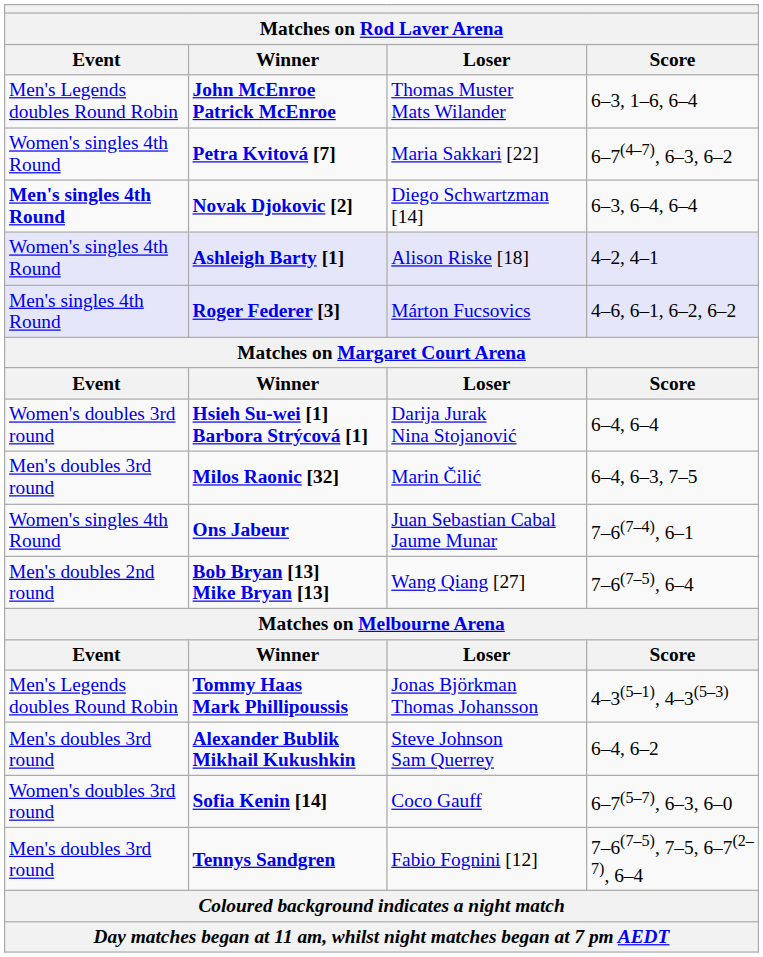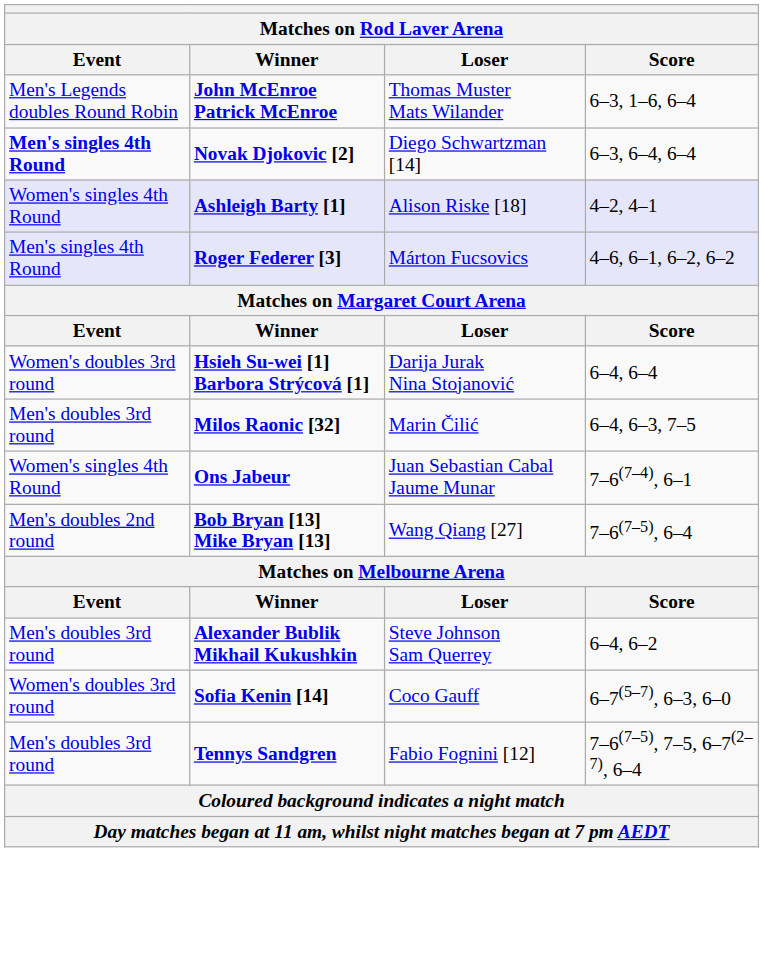 <table class="wikitable collapsible uncollapsed nowrap"  style="margin:auto;">
 <tr>
 <th colspan=4></th>
 </tr>
 <tr>
 <th colspan=4><strong>Matches on <a href='#'>Rod Laver Arena</a></strong></th>
 </tr>
 <tr>
 <th style="width:220px;">Event</th>
 <th style="width:220px;">Winner</th>
 <th style="width:220px;">Loser</th>
 <th style="width:220px;">Score</th>
 </tr>
 <tr>
 <td><a href='#'>Men's Legends doubles Round Robin</a></td>
 <td><strong> <a href='#'>John McEnroe</a> <br>  <a href='#'>Patrick McEnroe</a></strong></td>
 <td> <a href='#'>Thomas Muster</a> <br>  <a href='#'>Mats Wilander</a></td>
 <td>6–3, 1–6, 6–4</td>
-</tr>
-<tr>
-<td><a href='#'>Women's singles 4th Round</a></td>
-<td><strong> <a href='#'>Petra Kvitová</a> [7]</strong></td>
-<td> <a href='#'>Maria Sakkari</a> [22]</td>
-<td>6–7<sup>(4–7)</sup>, 6–3, 6–2</td>
 </tr>
 <tr>
 <td><strong><a href='#'>Men's singles 4th Round</a></strong></td>
 <td><strong> <a href='#'>Novak Djokovic</a> [2]</strong></td>
 <td> <a href='#'>Diego Schwartzman</a> [14]</td>
 <td>6–3, 6–4, 6–4</td>
 </tr>
 <tr bgcolor=lavender>
 <td><a href='#'>Women's singles 4th Round</a></td>
 <td><strong> <a href='#'>Ashleigh Barty</a> [1]</strong></td>
 <td> <a href='#'>Alison Riske</a> [18]</td>
 <td>4–2, 4–1</td>
 </tr>
 <tr bgcolor=lavender>
 <td><a href='#'>Men's singles 4th Round</a></td>
 <td><strong> <a href='#'>Roger Federer</a> [3]</strong></td>
 <td> <a href='#'>Márton Fucsovics</a></td>
 <td>4–6, 6–1, 6–2, 6–2</td>
 </tr>
 <tr>
 <th colspan=4><strong>Matches on <a href='#'>Margaret Court Arena</a></strong></th>
 </tr>
 <tr>
 <th style="width:220px;">Event</th>
 <th style="width:220px;">Winner</th>
 <th style="width:220px;">Loser</th>
 <th style="width:220px;">Score</th>
 </tr>
 <tr>
 <td><a href='#'>Women's doubles 3rd round</a></td>
 <td><strong> <a href='#'>Hsieh Su-wei</a> [1] <br>  <a href='#'>Barbora Strýcová</a> [1]</strong></td>
 <td> <a href='#'>Darija Jurak</a> <br>  <a href='#'>Nina Stojanović</a></td>
 <td>6–4, 6–4</td>
 </tr>
 <tr>
 <td><a href='#'>Men's doubles 3rd round</a></td>
 <td><strong> <a href='#'>Milos Raonic</a> [32]</strong></td>
 <td> <a href='#'>Marin Čilić</a></td>
 <td>6–4, 6–3, 7–5</td>
 </tr>
 <tr>
 <td><a href='#'>Women's singles 4th Round</a></td>
 <td><strong> <a href='#'>Ons Jabeur</a></strong></td>
 <td> <a href='#'>Juan Sebastian Cabal</a> <br>  <a href='#'>Jaume Munar</a></td>
 <td>7–6<sup>(7–4)</sup>, 6–1</td>
 </tr>
 <tr>
 <td><a href='#'>Men's doubles 2nd round</a></td>
 <td><strong> <a href='#'>Bob Bryan</a> [13] <br>  <a href='#'>Mike Bryan</a> [13]</strong></td>
 <td> <a href='#'>Wang Qiang</a> [27]</td>
 <td>7–6<sup>(7–5)</sup>, 6–4</td>
 </tr>
 <tr>
 <th colspan=4><strong>Matches on <a href='#'>Melbourne Arena</a></strong></th>
 </tr>
 <tr>
 <th style="width:220px;">Event</th>
 <th style="width:220px;">Winner</th>
 <th style="width:220px;">Loser</th>
 <th style="width:220px;">Score</th>
 </tr>
 <tr>
-<td><a href='#'>Men's Legends doubles Round Robin</a></td>
-<td><strong> <a href='#'>Tommy Haas</a> <br>  <a href='#'>Mark Phillipoussis</a></strong></td>
-<td> <a href='#'>Jonas Björkman</a> <br>  <a href='#'>Thomas Johansson</a></td>
-<td>4–3<sup>(5–1)</sup>, 4–3<sup>(5–3)</sup></td>
-</tr>
-<tr>
 <td><a href='#'>Men's doubles 3rd round</a></td>
 <td><strong> <a href='#'>Alexander Bublik</a> <br>  <a href='#'>Mikhail Kukushkin</a></strong></td>
 <td> <a href='#'>Steve Johnson</a> <br>  <a href='#'>Sam Querrey</a></td>
 <td>6–4, 6–2</td>
 </tr>
 <tr>
 <td><a href='#'>Women's doubles 3rd round</a></td>
 <td><strong> <a href='#'>Sofia Kenin</a> [14]</strong></td>
 <td> <a href='#'>Coco Gauff</a></td>
 <td>6–7<sup>(5–7)</sup>, 6–3, 6–0</td>
 </tr>
 <tr>
 <td><a href='#'>Men's doubles 3rd round</a></td>
 <td><strong> <a href='#'>Tennys Sandgren</a></strong></td>
 <td> <a href='#'>Fabio Fognini</a> [12]</td>
 <td>7–6<sup>(7–5)</sup>, 7–5, 6–7<sup>(2–7)</sup>, 6–4</td>
 </tr>
 <tr>
 <th colspan=4><em>Coloured background indicates a night match</em></th>
 </tr>
 <tr>
 <th colspan=4><em>Day matches began at 11 am, whilst night matches began at 7 pm <a href='#'>AEDT</a></em></th>
 </tr>
 </table>
